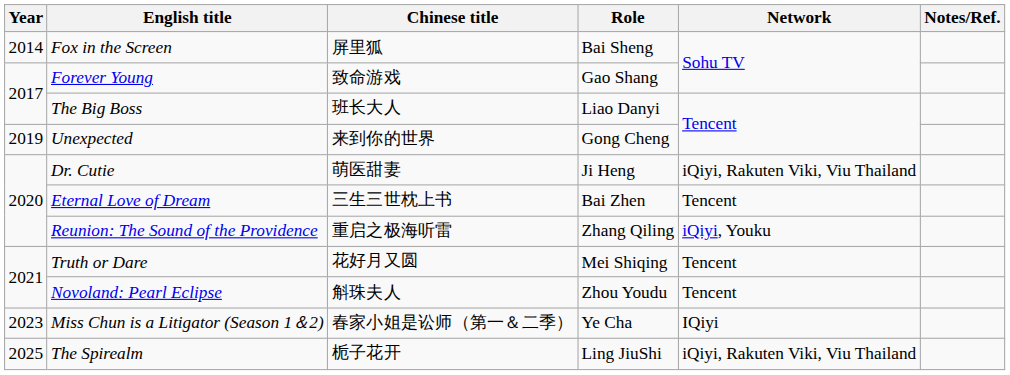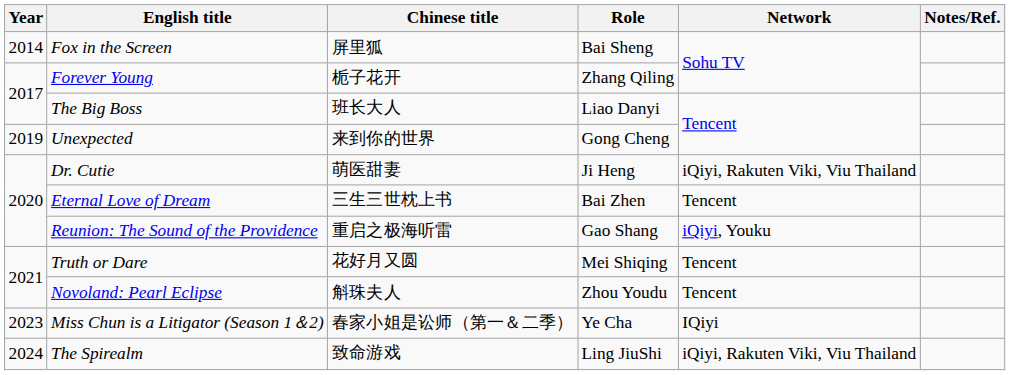 <table class="wikitable sortable">
 <tr>
 <th>Year</th>
 <th>English title</th>
 <th>Chinese title</th>
 <th>Role</th>
 <th>Network</th>
 <th class="unsortable">Notes/Ref.</th>
 </tr>
 <tr>
 <td>2014</td>
 <td><em>Fox in the Screen</em></td>
 <td>屏里狐</td>
 <td>Bai Sheng</td>
 <td rowspan=2><a href='#'>Sohu TV</a></td>
 <td></td>
 </tr>
 <tr>
 <td rowspan=2>2017</td>
 <td><em><a href='#'>Forever Young</a></em></td>
-<td>致命游戏</td>
-<td>Gao Shang</td>
+<td>栀子花开</td>
+<td>Zhang Qiling</td>
 <td></td>
 </tr>
 <tr>
 <td><em>The Big Boss</em></td>
 <td>班长大人</td>
 <td>Liao Danyi</td>
 <td rowspan=2><a href='#'>Tencent</a></td>
 <td></td>
 </tr>
 <tr>
 <td>2019</td>
 <td><em>Unexpected</em></td>
 <td>来到你的世界</td>
 <td>Gong Cheng</td>
 <td></td>
 </tr>
 <tr>
 <td rowspan=3>2020</td>
 <td><em>Dr. Cutie</em></td>
 <td>萌医甜妻</td>
 <td>Ji Heng</td>
 <td>iQiyi, Rakuten Viki, Viu Thailand</td>
 <td></td>
 </tr>
 <tr>
 <td><em><a href='#'>Eternal Love of Dream</a></em></td>
 <td>三生三世枕上书</td>
 <td>Bai Zhen</td>
 <td>Tencent</td>
 <td></td>
 </tr>
 <tr>
 <td><em><a href='#'>Reunion: The Sound of the Providence</a></em></td>
 <td>重启之极海听雷</td>
-<td>Zhang Qiling</td>
+<td>Gao Shang</td>
 <td><a href='#'>iQiyi</a>, Youku</td>
 <td></td>
 </tr>
 <tr>
 <td rowspan="2">2021</td>
 <td><em>Truth or Dare</em></td>
 <td>花好月又圆</td>
 <td>Mei Shiqing</td>
 <td>Tencent</td>
 <td></td>
 </tr>
 <tr>
 <td><em><a href='#'>Novoland: Pearl Eclipse</a></em></td>
 <td>斛珠夫人</td>
 <td>Zhou Youdu</td>
 <td>Tencent</td>
 <td></td>
 </tr>
 <tr>
 <td>2023</td>
 <td><em>Miss Chun is a Litigator (Season 1＆2)</em></td>
 <td>春家小姐是讼师（第一＆二季）</td>
 <td>Ye Cha</td>
 <td>IQiyi</td>
 <td></td>
 </tr>
 <tr>
-<td>2025</td>
+<td>2024</td>
 <td><em>The Spirealm</em></td>
-<td>栀子花开</td>
+<td>致命游戏</td>
 <td>Ling JiuShi</td>
 <td>iQiyi, Rakuten Viki, Viu Thailand</td>
 <td></td>
 </tr>
 </table>
